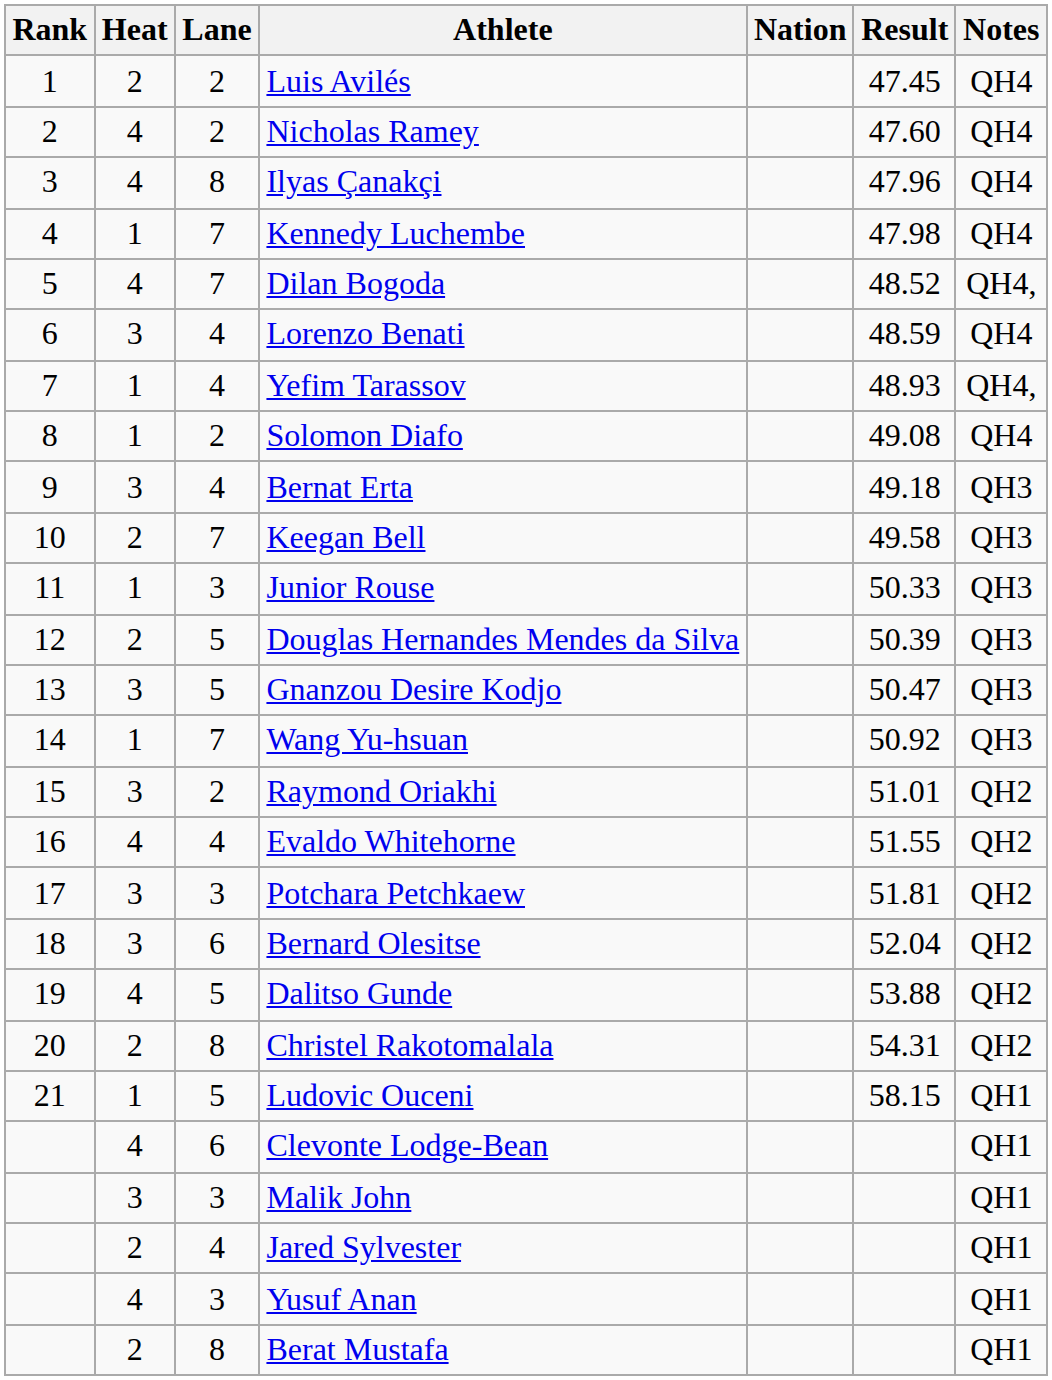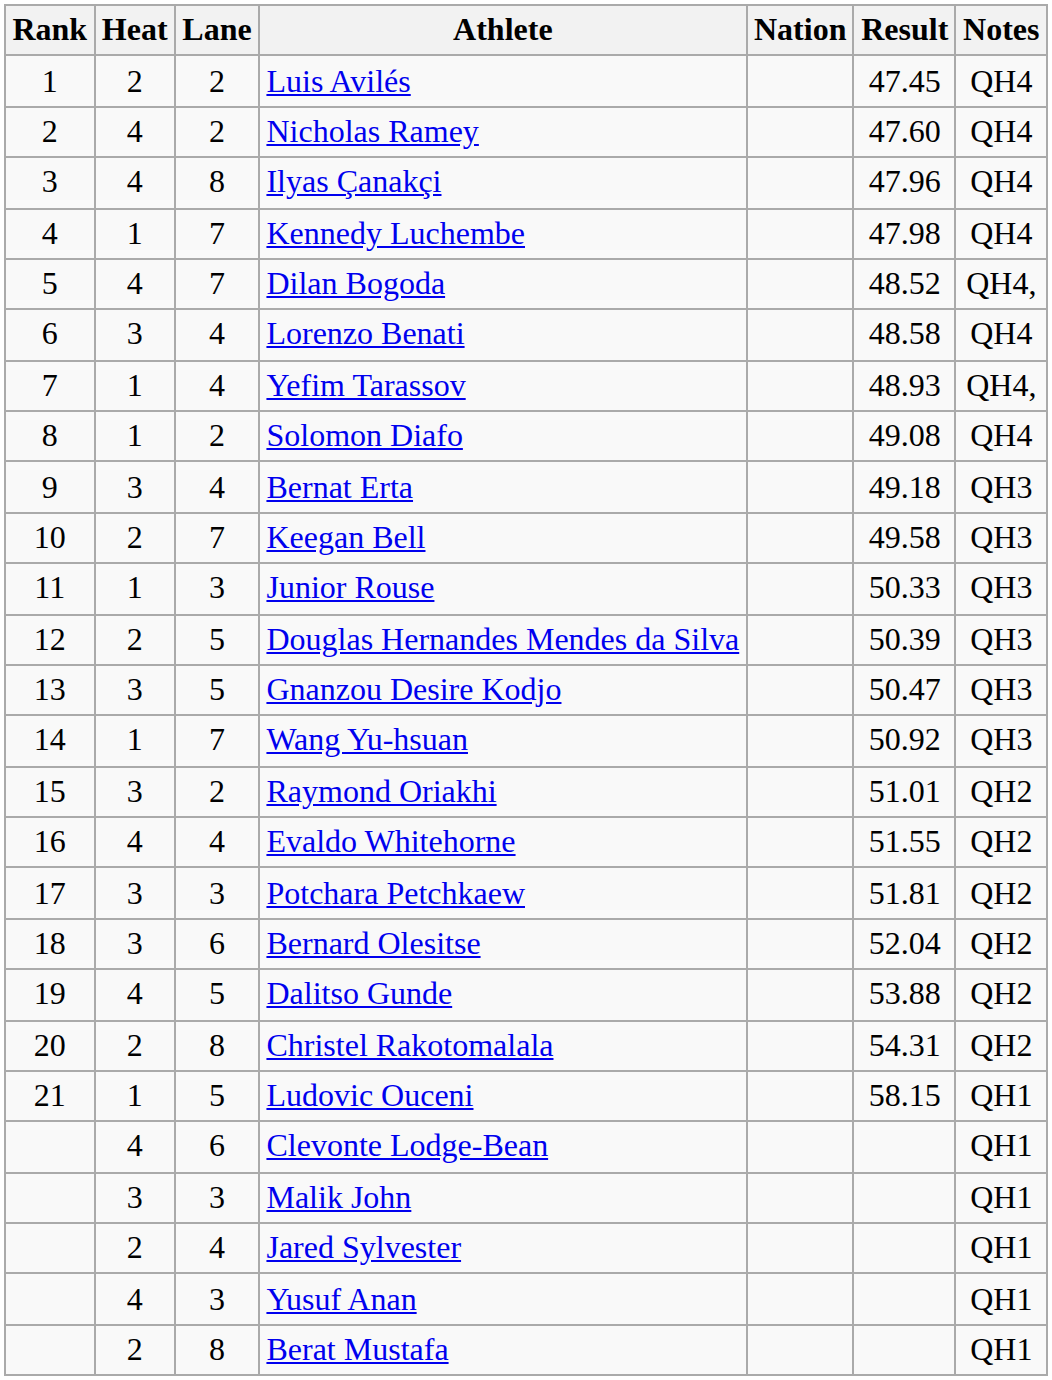 <table class="wikitable sortable" style="text-align:center">
 <tr>
 <th>Rank</th>
 <th>Heat</th>
 <th>Lane</th>
 <th>Athlete</th>
 <th>Nation</th>
 <th>Result</th>
 <th>Notes</th>
 </tr>
 <tr>
 <td>1</td>
 <td>2</td>
 <td>2</td>
 <td align=left><a href='#'>Luis Avilés</a></td>
 <td align=left></td>
 <td>47.45</td>
 <td>QH4</td>
 </tr>
 <tr>
 <td>2</td>
 <td>4</td>
 <td>2</td>
 <td align=left><a href='#'>Nicholas Ramey</a></td>
 <td align=left></td>
 <td>47.60</td>
 <td>QH4</td>
 </tr>
 <tr>
 <td>3</td>
 <td>4</td>
 <td>8</td>
 <td align=left><a href='#'>Ilyas Çanakçi</a></td>
 <td align=left></td>
 <td>47.96</td>
 <td>QH4</td>
 </tr>
 <tr>
 <td>4</td>
 <td>1</td>
 <td>7</td>
 <td align=left><a href='#'>Kennedy Luchembe</a></td>
 <td align=left></td>
 <td>47.98</td>
 <td>QH4</td>
 </tr>
 <tr>
 <td>5</td>
 <td>4</td>
 <td>7</td>
 <td align=left><a href='#'>Dilan Bogoda</a></td>
 <td align=left></td>
 <td>48.52</td>
 <td>QH4, </td>
 </tr>
 <tr>
 <td>6</td>
 <td>3</td>
 <td>4</td>
 <td align=left><a href='#'>Lorenzo Benati</a></td>
 <td align=left></td>
-<td>48.59</td>
+<td>48.58</td>
 <td>QH4</td>
 </tr>
 <tr>
 <td>7</td>
 <td>1</td>
 <td>4</td>
 <td align=left><a href='#'>Yefim Tarassov</a></td>
 <td align=left></td>
 <td>48.93</td>
 <td>QH4, </td>
 </tr>
 <tr>
 <td>8</td>
 <td>1</td>
 <td>2</td>
 <td align=left><a href='#'>Solomon Diafo</a></td>
 <td align=left></td>
 <td>49.08</td>
 <td>QH4</td>
 </tr>
 <tr>
 <td>9</td>
 <td>3</td>
 <td>4</td>
 <td align=left><a href='#'>Bernat Erta</a></td>
 <td align=left></td>
 <td>49.18</td>
 <td>QH3</td>
 </tr>
 <tr>
 <td>10</td>
 <td>2</td>
 <td>7</td>
 <td align=left><a href='#'>Keegan Bell</a></td>
 <td align=left></td>
 <td>49.58</td>
 <td>QH3</td>
 </tr>
 <tr>
 <td>11</td>
 <td>1</td>
 <td>3</td>
 <td align=left><a href='#'>Junior Rouse</a></td>
 <td align=left></td>
 <td>50.33</td>
 <td>QH3</td>
 </tr>
 <tr>
 <td>12</td>
 <td>2</td>
 <td>5</td>
 <td align=left><a href='#'>Douglas Hernandes Mendes da Silva</a></td>
 <td align=left></td>
 <td>50.39</td>
 <td>QH3</td>
 </tr>
 <tr>
 <td>13</td>
 <td>3</td>
 <td>5</td>
 <td align=left><a href='#'>Gnanzou Desire Kodjo</a></td>
 <td align=left></td>
 <td>50.47</td>
 <td>QH3</td>
 </tr>
 <tr>
 <td>14</td>
 <td>1</td>
 <td>7</td>
 <td align=left><a href='#'>Wang Yu-hsuan</a></td>
 <td align=left></td>
 <td>50.92</td>
 <td>QH3</td>
 </tr>
 <tr>
 <td>15</td>
 <td>3</td>
 <td>2</td>
 <td align=left><a href='#'>Raymond Oriakhi</a></td>
 <td align=left></td>
 <td>51.01</td>
 <td>QH2</td>
 </tr>
 <tr>
 <td>16</td>
 <td>4</td>
 <td>4</td>
 <td align=left><a href='#'>Evaldo Whitehorne</a></td>
 <td align=left></td>
 <td>51.55</td>
 <td>QH2</td>
 </tr>
 <tr>
 <td>17</td>
 <td>3</td>
 <td>3</td>
 <td align=left><a href='#'>Potchara Petchkaew</a></td>
 <td align=left></td>
 <td>51.81</td>
 <td>QH2</td>
 </tr>
 <tr>
 <td>18</td>
 <td>3</td>
 <td>6</td>
 <td align=left><a href='#'>Bernard Olesitse</a></td>
 <td align=left></td>
 <td>52.04</td>
 <td>QH2</td>
 </tr>
 <tr>
 <td>19</td>
 <td>4</td>
 <td>5</td>
 <td align=left><a href='#'>Dalitso Gunde</a></td>
 <td align=left></td>
 <td>53.88</td>
 <td>QH2</td>
 </tr>
 <tr>
 <td>20</td>
 <td>2</td>
 <td>8</td>
 <td align=left><a href='#'>Christel Rakotomalala</a></td>
 <td align=left></td>
 <td>54.31</td>
 <td>QH2</td>
 </tr>
 <tr>
 <td>21</td>
 <td>1</td>
 <td>5</td>
 <td align=left><a href='#'>Ludovic Ouceni</a></td>
 <td align=left></td>
 <td>58.15</td>
 <td>QH1</td>
 </tr>
 <tr>
 <td></td>
 <td>4</td>
 <td>6</td>
 <td align=left><a href='#'>Clevonte Lodge-Bean</a></td>
 <td align=left></td>
 <td></td>
 <td>QH1</td>
 </tr>
 <tr>
 <td></td>
 <td>3</td>
 <td>3</td>
 <td align=left><a href='#'>Malik John</a></td>
 <td align=left></td>
 <td></td>
 <td> QH1</td>
 </tr>
 <tr>
 <td></td>
 <td>2</td>
 <td>4</td>
 <td align=left><a href='#'>Jared Sylvester</a></td>
 <td align=left></td>
 <td></td>
 <td> QH1</td>
 </tr>
 <tr>
 <td></td>
 <td>4</td>
 <td>3</td>
 <td align=left><a href='#'>Yusuf Anan</a></td>
 <td align=left></td>
 <td></td>
 <td> QH1</td>
 </tr>
 <tr>
 <td></td>
 <td>2</td>
 <td>8</td>
 <td align=left><a href='#'>Berat Mustafa</a></td>
 <td align=left></td>
 <td></td>
 <td>QH1</td>
 </tr>
 </table>
